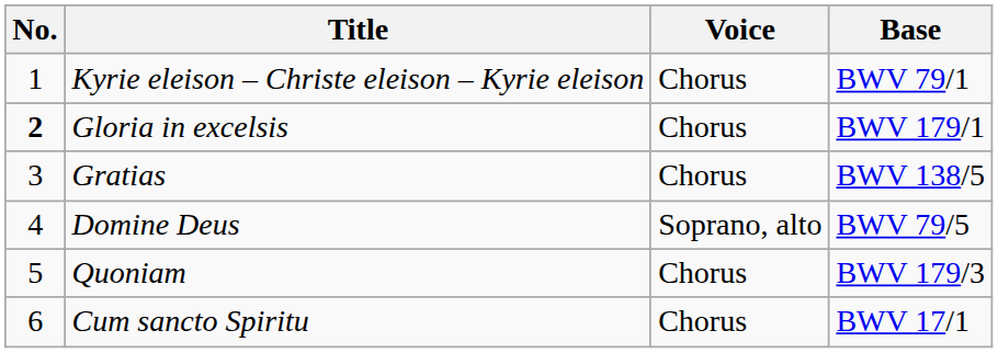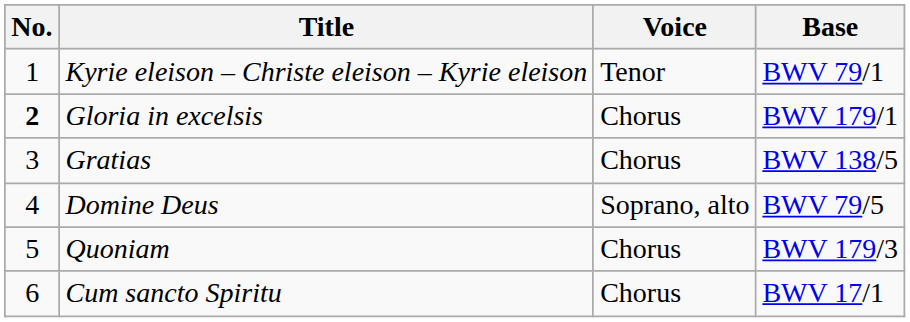 <table class="wikitable">
 <tr style="background-color:#E0E0E0;">
 <th>No.</th>
 <th>Title</th>
 <th>Voice</th>
 <th>Base</th>
 </tr>
 <tr>
 <td>  1</td>
 <td><em>Kyrie eleison – Christe eleison – Kyrie eleison</em></td>
-<td>Chorus</td>
+<td>Tenor</td>
 <td><a href='#'>BWV 79</a>/1</td>
 </tr>
 <tr>
 <td><strong>  2</strong></td>
 <td><em>Gloria in excelsis</em></td>
 <td>Chorus</td>
 <td><a href='#'>BWV 179</a>/1</td>
 </tr>
 <tr>
 <td>  3</td>
 <td><em>Gratias</em></td>
 <td>Chorus</td>
 <td><a href='#'>BWV 138</a>/5</td>
 </tr>
 <tr>
 <td>  4</td>
 <td><em>Domine Deus</em></td>
 <td>Soprano, alto</td>
 <td><a href='#'>BWV 79</a>/5</td>
 </tr>
 <tr>
 <td>  5</td>
 <td><em>Quoniam</em></td>
 <td>Chorus</td>
 <td><a href='#'>BWV 179</a>/3</td>
 </tr>
 <tr>
 <td>  6</td>
 <td><em>Cum sancto Spiritu</em></td>
 <td>Chorus</td>
 <td><a href='#'>BWV 17</a>/1</td>
 </tr>
 </table>
